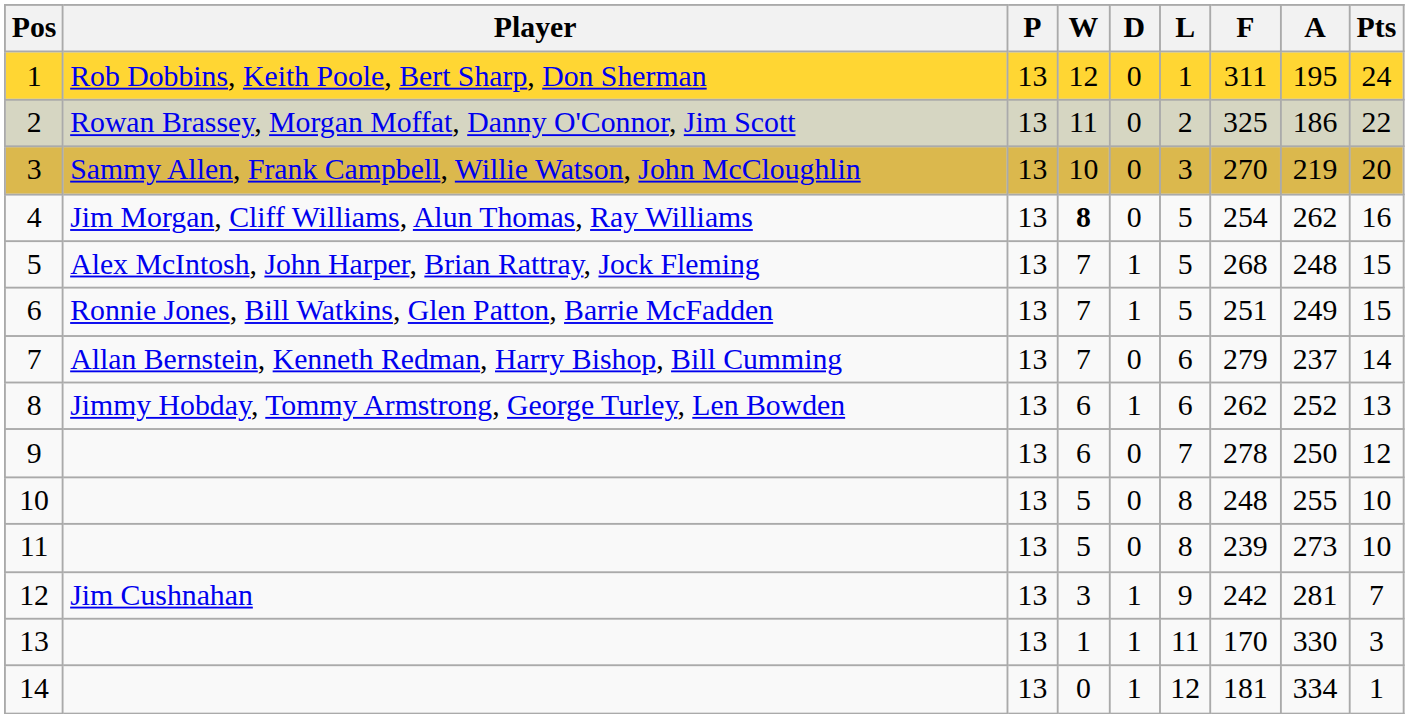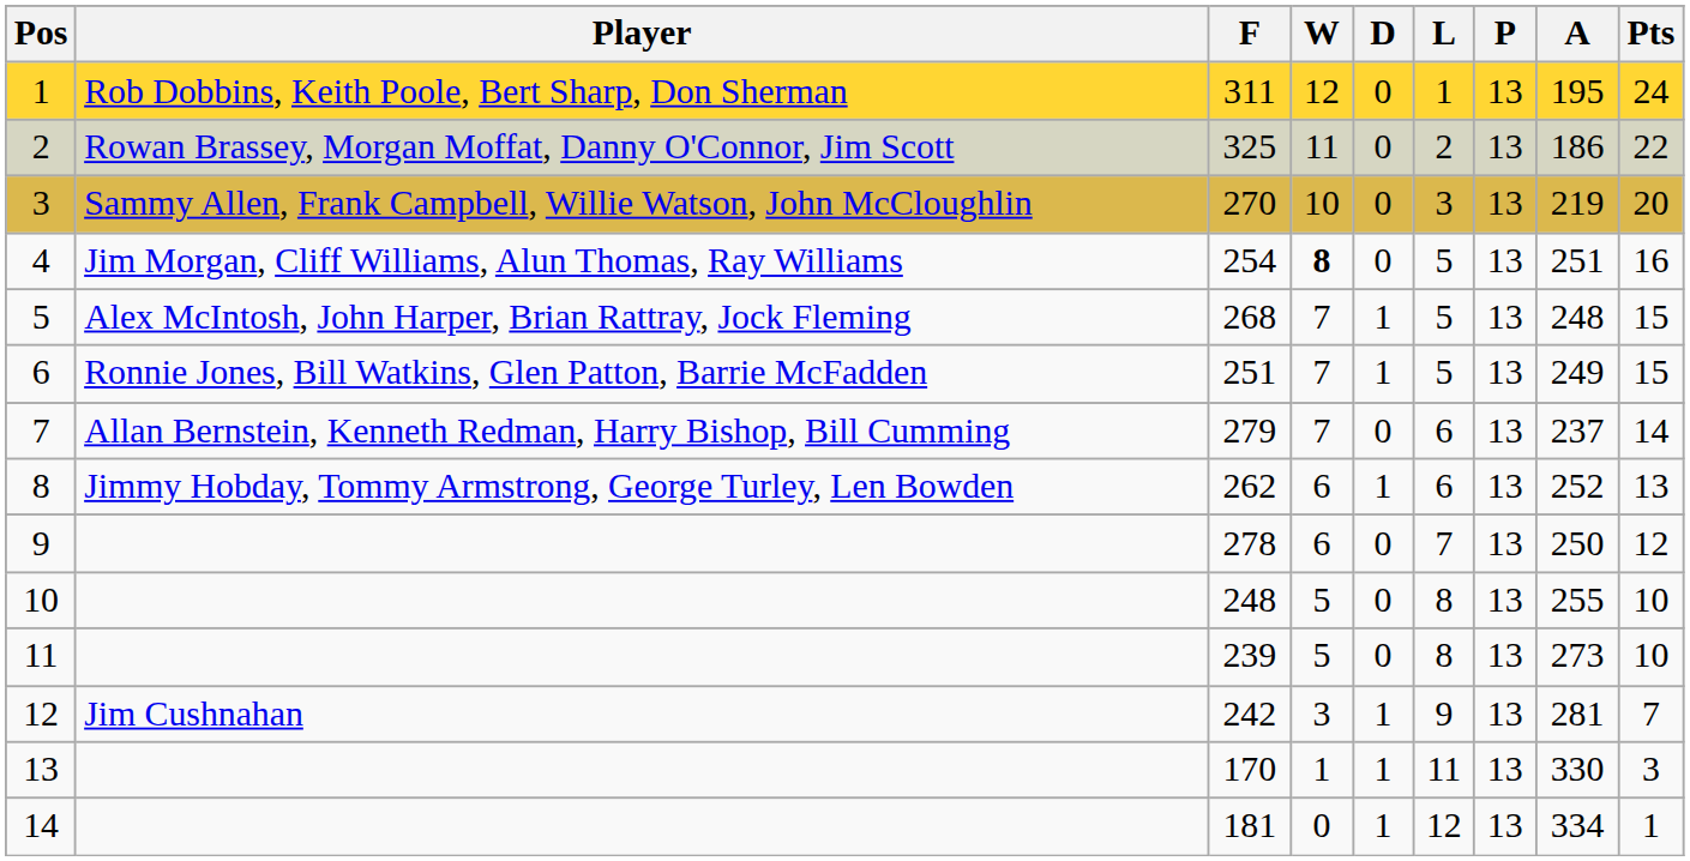 <table class="wikitable" style="font-size: 100%">
 <tr>
 <th width=20>Pos</th>
 <th width=500>Player</th>
-<th width=20>P</th>
+<th width=30>F</th>
 <th width=20>W</th>
 <th width=20>D</th>
 <th width=20>L</th>
-<th width=30>F</th>
+<th width=20>P</th>
 <th width=30>A</th>
 <th width=20>Pts</th>
 </tr>
 <tr align=center style="background: #FFD633;">
 <td>1</td>
 <td align="left"> <a href='#'>Rob Dobbins</a>, <a href='#'>Keith Poole</a>, <a href='#'>Bert Sharp</a>, <a href='#'>Don Sherman</a></td>
-<td>13</td>
+<td>311</td>
 <td>12</td>
 <td>0</td>
 <td>1</td>
-<td>311</td>
+<td>13</td>
 <td>195</td>
 <td>24</td>
 </tr>
 <tr align=center style="background: #D6D6C2;">
 <td>2</td>
 <td align="left"> <a href='#'>Rowan Brassey</a>, <a href='#'>Morgan Moffat</a>, <a href='#'>Danny O'Connor</a>, <a href='#'>Jim Scott</a></td>
-<td>13</td>
+<td>325</td>
 <td>11</td>
 <td>0</td>
 <td>2</td>
-<td>325</td>
+<td>13</td>
 <td>186</td>
 <td>22</td>
 </tr>
 <tr align=center style="background: #DBB84D;">
 <td>3</td>
 <td align="left"> <a href='#'>Sammy Allen</a>, <a href='#'>Frank Campbell</a>, <a href='#'>Willie Watson</a>, <a href='#'>John McCloughlin</a></td>
-<td>13</td>
+<td>270</td>
 <td>10</td>
 <td>0</td>
 <td>3</td>
-<td>270</td>
+<td>13</td>
 <td>219</td>
 <td>20</td>
 </tr>
 <tr align=center>
 <td>4</td>
 <td align="left"> <a href='#'>Jim Morgan</a>, <a href='#'>Cliff Williams</a>, <a href='#'>Alun Thomas</a>, <a href='#'>Ray Williams</a></td>
-<td>13</td>
+<td>254</td>
 <td><strong>8</strong></td>
 <td>0</td>
 <td>5</td>
-<td>254</td>
-<td>262</td>
+<td>13</td>
+<td>251</td>
 <td>16</td>
 </tr>
 <tr align=center>
 <td>5</td>
 <td align="left"> <a href='#'>Alex McIntosh</a>, <a href='#'>John Harper</a>, <a href='#'>Brian Rattray</a>, <a href='#'>Jock Fleming</a></td>
-<td>13</td>
+<td>268</td>
 <td>7</td>
 <td>1</td>
 <td>5</td>
-<td>268</td>
+<td>13</td>
 <td>248</td>
 <td>15</td>
 </tr>
 <tr align=center>
 <td>6</td>
 <td align="left"> <a href='#'>Ronnie Jones</a>, <a href='#'>Bill Watkins</a>, <a href='#'>Glen Patton</a>, <a href='#'>Barrie McFadden</a></td>
-<td>13</td>
+<td>251</td>
 <td>7</td>
 <td>1</td>
 <td>5</td>
-<td>251</td>
+<td>13</td>
 <td>249</td>
 <td>15</td>
 </tr>
 <tr align=center>
 <td>7</td>
 <td align="left"> <a href='#'>Allan Bernstein</a>, <a href='#'>Kenneth Redman</a>, <a href='#'>Harry Bishop</a>, <a href='#'>Bill Cumming</a></td>
-<td>13</td>
+<td>279</td>
 <td>7</td>
 <td>0</td>
 <td>6</td>
-<td>279</td>
+<td>13</td>
 <td>237</td>
 <td>14</td>
 </tr>
 <tr align=center>
 <td>8</td>
 <td align="left"> <a href='#'>Jimmy Hobday</a>, <a href='#'>Tommy Armstrong</a>, <a href='#'>George Turley</a>, <a href='#'>Len Bowden</a></td>
-<td>13</td>
+<td>262</td>
 <td>6</td>
 <td>1</td>
 <td>6</td>
-<td>262</td>
+<td>13</td>
 <td>252</td>
 <td>13</td>
 </tr>
 <tr align=center>
 <td>9</td>
 <td align="left"></td>
-<td>13</td>
+<td>278</td>
 <td>6</td>
 <td>0</td>
 <td>7</td>
-<td>278</td>
+<td>13</td>
 <td>250</td>
 <td>12</td>
 </tr>
 <tr align=center>
 <td>10</td>
 <td align="left"></td>
-<td>13</td>
+<td>248</td>
 <td>5</td>
 <td>0</td>
 <td>8</td>
-<td>248</td>
+<td>13</td>
 <td>255</td>
 <td>10</td>
 </tr>
 <tr align=center>
 <td>11</td>
 <td align="left"></td>
-<td>13</td>
+<td>239</td>
 <td>5</td>
 <td>0</td>
 <td>8</td>
-<td>239</td>
+<td>13</td>
 <td>273</td>
 <td>10</td>
 </tr>
 <tr align=center>
 <td>12</td>
 <td align="left"> <a href='#'>Jim Cushnahan</a></td>
-<td>13</td>
+<td>242</td>
 <td>3</td>
 <td>1</td>
 <td>9</td>
-<td>242</td>
+<td>13</td>
 <td>281</td>
 <td>7</td>
 </tr>
 <tr align=center>
 <td>13</td>
 <td align="left"></td>
-<td>13</td>
+<td>170</td>
 <td>1</td>
 <td>1</td>
 <td>11</td>
-<td>170</td>
+<td>13</td>
 <td>330</td>
 <td>3</td>
 </tr>
 <tr align=center>
 <td>14</td>
 <td align="left"></td>
-<td>13</td>
+<td>181</td>
 <td>0</td>
 <td>1</td>
 <td>12</td>
-<td>181</td>
+<td>13</td>
 <td>334</td>
 <td>1</td>
 </tr>
 </table>
